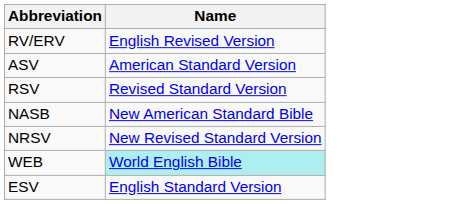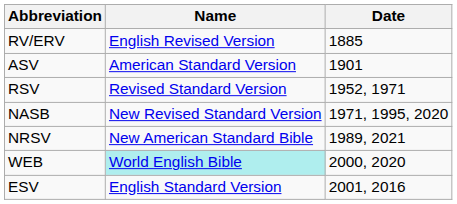 <table class="sortable wikitable">
 <tr>
 <th>Abbreviation</th>
 <th>Name</th>
+<th>Date</th>
 </tr>
 <tr>
 <td>RV/ERV</td>
 <td><a href='#'>English Revised Version</a></td>
+<td>1885</td>
 </tr>
 <tr>
 <td>ASV</td>
 <td><a href='#'>American Standard Version</a></td>
+<td>1901</td>
 </tr>
 <tr>
 <td>RSV</td>
 <td><a href='#'>Revised Standard Version</a></td>
+<td>1952, 1971</td>
 </tr>
 <tr>
 <td>NASB</td>
-<td><a href='#'>New American Standard Bible</a></td>
+<td><a href='#'>New Revised Standard Version</a></td>
+<td>1971, 1995, 2020</td>
 </tr>
 <tr>
 <td>NRSV</td>
-<td><a href='#'>New Revised Standard Version</a></td>
+<td><a href='#'>New American Standard Bible</a></td>
+<td>1989, 2021</td>
 </tr>
 <tr>
 <td>WEB</td>
 <td style="background: paleturquoise;"><a href='#'>World English Bible</a></td>
+<td>2000, 2020</td>
 </tr>
 <tr>
 <td>ESV</td>
 <td><a href='#'>English Standard Version</a></td>
+<td>2001, 2016</td>
 </tr>
 </table>
